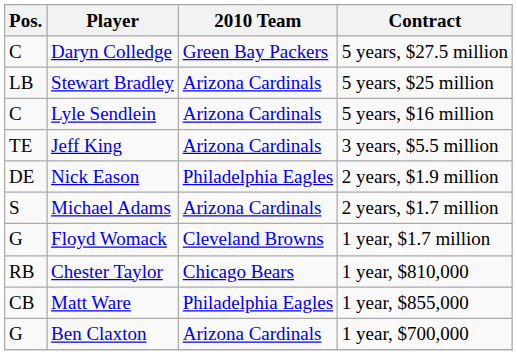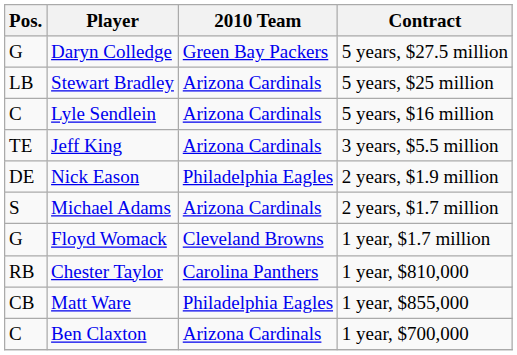 <table class="wikitable" style="font-size: 95%; text-align: left;">
 <tr>
 <th>Pos.</th>
 <th>Player</th>
 <th>2010 Team</th>
 <th>Contract</th>
 </tr>
 <tr>
-<td>C</td>
+<td>G</td>
 <td><a href='#'>Daryn Colledge</a></td>
 <td><a href='#'>Green Bay Packers</a></td>
 <td>5 years, $27.5 million</td>
 </tr>
 <tr>
 <td>LB</td>
 <td><a href='#'>Stewart Bradley</a></td>
 <td><a href='#'>Arizona Cardinals</a></td>
 <td>5 years, $25 million</td>
 </tr>
 <tr>
 <td>C</td>
 <td><a href='#'>Lyle Sendlein</a></td>
 <td><a href='#'>Arizona Cardinals</a></td>
 <td>5 years, $16 million</td>
 </tr>
 <tr>
 <td>TE</td>
 <td><a href='#'>Jeff King</a></td>
 <td><a href='#'>Arizona Cardinals</a></td>
 <td>3 years, $5.5 million</td>
 </tr>
 <tr>
 <td>DE</td>
 <td><a href='#'>Nick Eason</a></td>
 <td><a href='#'>Philadelphia Eagles</a></td>
 <td>2 years, $1.9 million</td>
 </tr>
 <tr>
 <td>S</td>
 <td><a href='#'>Michael Adams</a></td>
 <td><a href='#'>Arizona Cardinals</a></td>
 <td>2 years, $1.7 million</td>
 </tr>
 <tr>
 <td>G</td>
 <td><a href='#'>Floyd Womack</a></td>
 <td><a href='#'>Cleveland Browns</a></td>
 <td>1 year, $1.7 million</td>
 </tr>
 <tr>
 <td>RB</td>
 <td><a href='#'>Chester Taylor</a></td>
-<td><a href='#'>Chicago Bears</a></td>
+<td><a href='#'>Carolina Panthers</a></td>
 <td>1 year, $810,000</td>
 </tr>
 <tr>
 <td>CB</td>
 <td><a href='#'>Matt Ware</a></td>
 <td><a href='#'>Philadelphia Eagles</a></td>
 <td>1 year, $855,000</td>
 </tr>
 <tr>
-<td>G</td>
+<td>C</td>
 <td><a href='#'>Ben Claxton</a></td>
 <td><a href='#'>Arizona Cardinals</a></td>
 <td>1 year, $700,000</td>
 </tr>
 <tr>
 </tr>
 </table>
